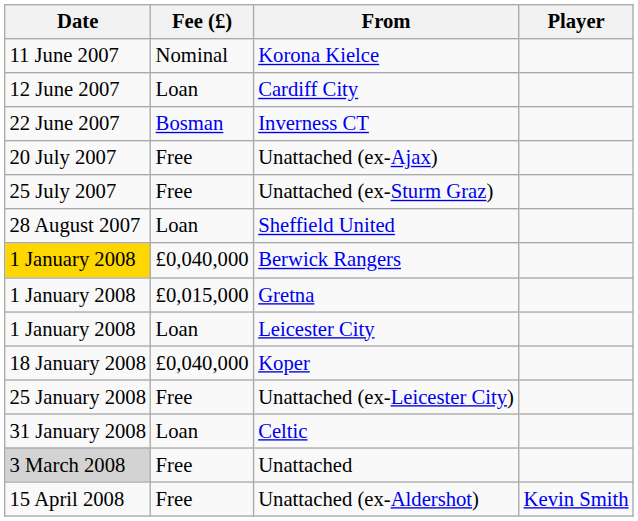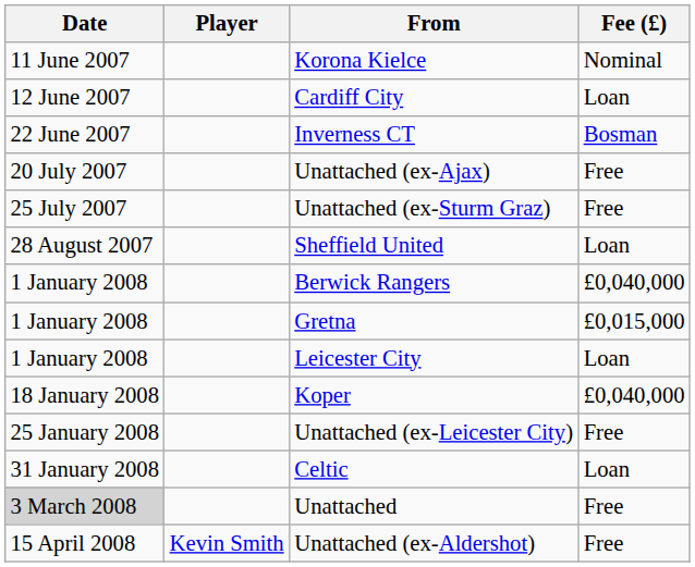 <table class="wikitable sortable" style="font-size:95%">
 <tr>
 <th>Date</th>
+<th>Player</th>
+<th>From</th>
 <th>Fee (£)</th>
-<th>From</th>
-<th>Player</th>
 </tr>
 <tr>
 <td>11 June 2007</td>
+<td> </td>
+<td><a href='#'>Korona Kielce</a></td>
 <td>Nominal</td>
-<td><a href='#'>Korona Kielce</a></td>
-<td> </td>
 </tr>
 <tr>
 <td>12 June 2007</td>
+<td> </td>
+<td><a href='#'>Cardiff City</a></td>
 <td>Loan</td>
-<td><a href='#'>Cardiff City</a></td>
-<td> </td>
 </tr>
 <tr>
 <td>22 June 2007</td>
+<td> </td>
+<td><a href='#'>Inverness CT</a></td>
 <td><a href='#'>Bosman</a></td>
-<td><a href='#'>Inverness CT</a></td>
-<td> </td>
 </tr>
 <tr>
 <td>20 July 2007</td>
+<td> </td>
+<td>Unattached (ex-<a href='#'>Ajax</a>)</td>
 <td>Free</td>
-<td>Unattached (ex-<a href='#'>Ajax</a>)</td>
-<td> </td>
 </tr>
 <tr>
 <td>25 July 2007</td>
+<td> </td>
+<td>Unattached (ex-<a href='#'>Sturm Graz</a>)</td>
 <td>Free</td>
-<td>Unattached (ex-<a href='#'>Sturm Graz</a>)</td>
-<td> </td>
 </tr>
 <tr>
 <td>28 August 2007</td>
+<td> </td>
+<td><a href='#'>Sheffield United</a></td>
 <td>Loan</td>
-<td><a href='#'>Sheffield United</a></td>
-<td> </td>
-</tr>
-<tr>
-<td style="background: gold;">1 January 2008</td>
-<td>£0,040,000</td>
-<td><a href='#'>Berwick Rangers</a></td>
-<td> </td>
 </tr>
 <tr>
 <td>1 January 2008</td>
-<td>£0,015,000</td>
-<td><a href='#'>Gretna</a></td>
 <td> </td>
+<td><a href='#'>Berwick Rangers</a></td>
+<td>£0,040,000</td>
 </tr>
 <tr>
 <td>1 January 2008</td>
+<td> </td>
+<td><a href='#'>Gretna</a></td>
+<td>£0,015,000</td>
+</tr>
+<tr>
+<td>1 January 2008</td>
+<td> </td>
+<td><a href='#'>Leicester City</a></td>
 <td>Loan</td>
-<td><a href='#'>Leicester City</a></td>
-<td> </td>
 </tr>
 <tr>
 <td>18 January 2008</td>
+<td> </td>
+<td><a href='#'>Koper</a></td>
 <td>£0,040,000</td>
-<td><a href='#'>Koper</a></td>
-<td> </td>
 </tr>
 <tr>
 <td>25 January 2008</td>
+<td> </td>
+<td>Unattached (ex-<a href='#'>Leicester City</a>)</td>
 <td>Free</td>
-<td>Unattached (ex-<a href='#'>Leicester City</a>)</td>
-<td> </td>
 </tr>
 <tr>
 <td>31 January 2008</td>
+<td> </td>
+<td><a href='#'>Celtic</a></td>
 <td>Loan</td>
-<td><a href='#'>Celtic</a></td>
-<td> </td>
 </tr>
 <tr>
 <td style="background: lightgrey;">3 March 2008</td>
+<td> </td>
+<td>Unattached</td>
 <td>Free</td>
-<td>Unattached</td>
-<td> </td>
 </tr>
 <tr>
 <td>15 April 2008</td>
+<td> <a href='#'>Kevin Smith</a></td>
+<td>Unattached (ex-<a href='#'>Aldershot</a>)</td>
 <td>Free</td>
-<td>Unattached (ex-<a href='#'>Aldershot</a>)</td>
-<td> <a href='#'>Kevin Smith</a></td>
 </tr>
 </table>
